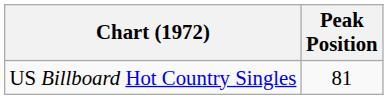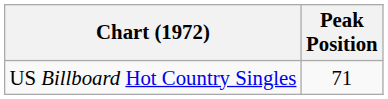 <table class="wikitable">
 <tr>
 <th>Chart (1972)</th>
 <th>Peak<br>Position</th>
 </tr>
 <tr>
 <td>US <em>Billboard</em> <a href='#'>Hot Country Singles</a></td>
-<td align="center">81</td>
+<td align="center">71</td>
 </tr>
 </table>
